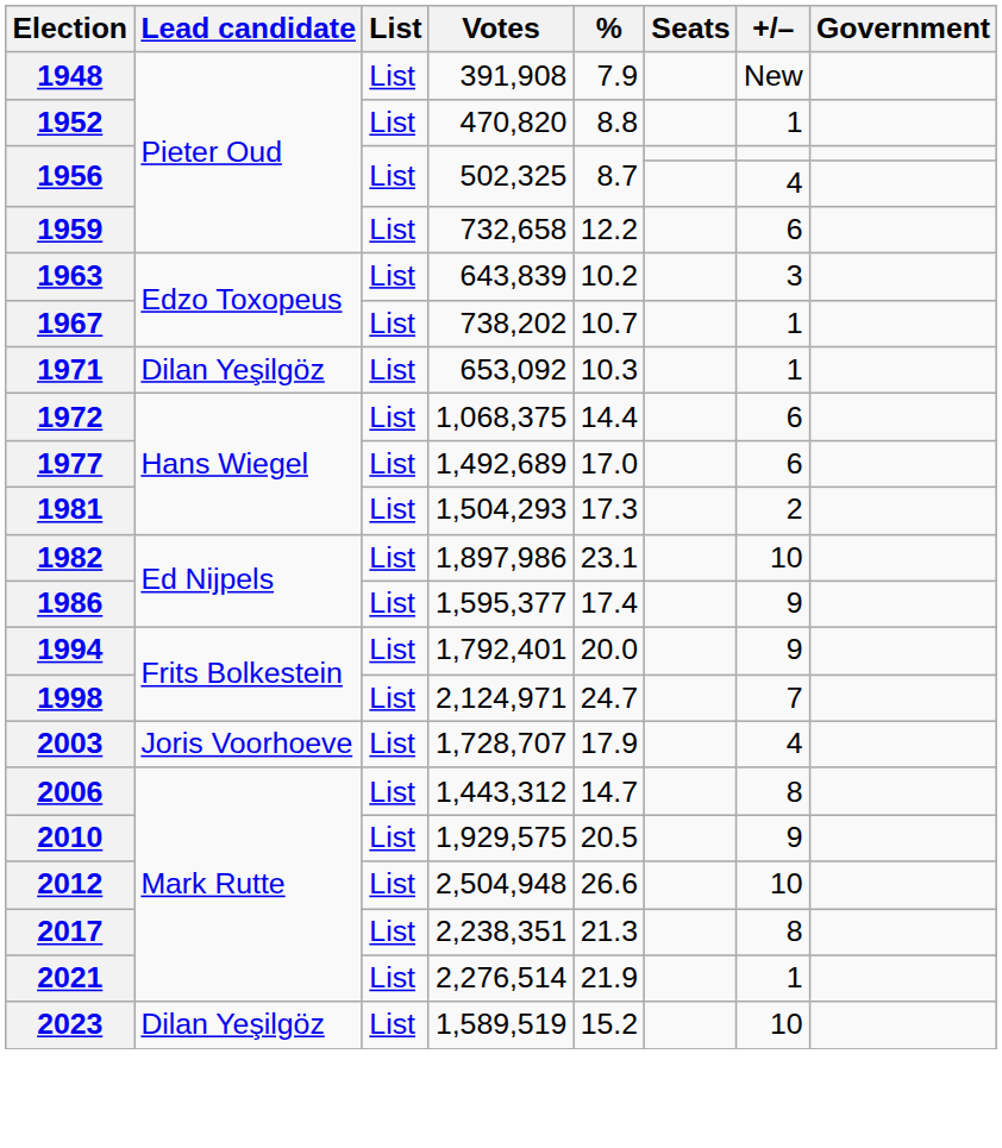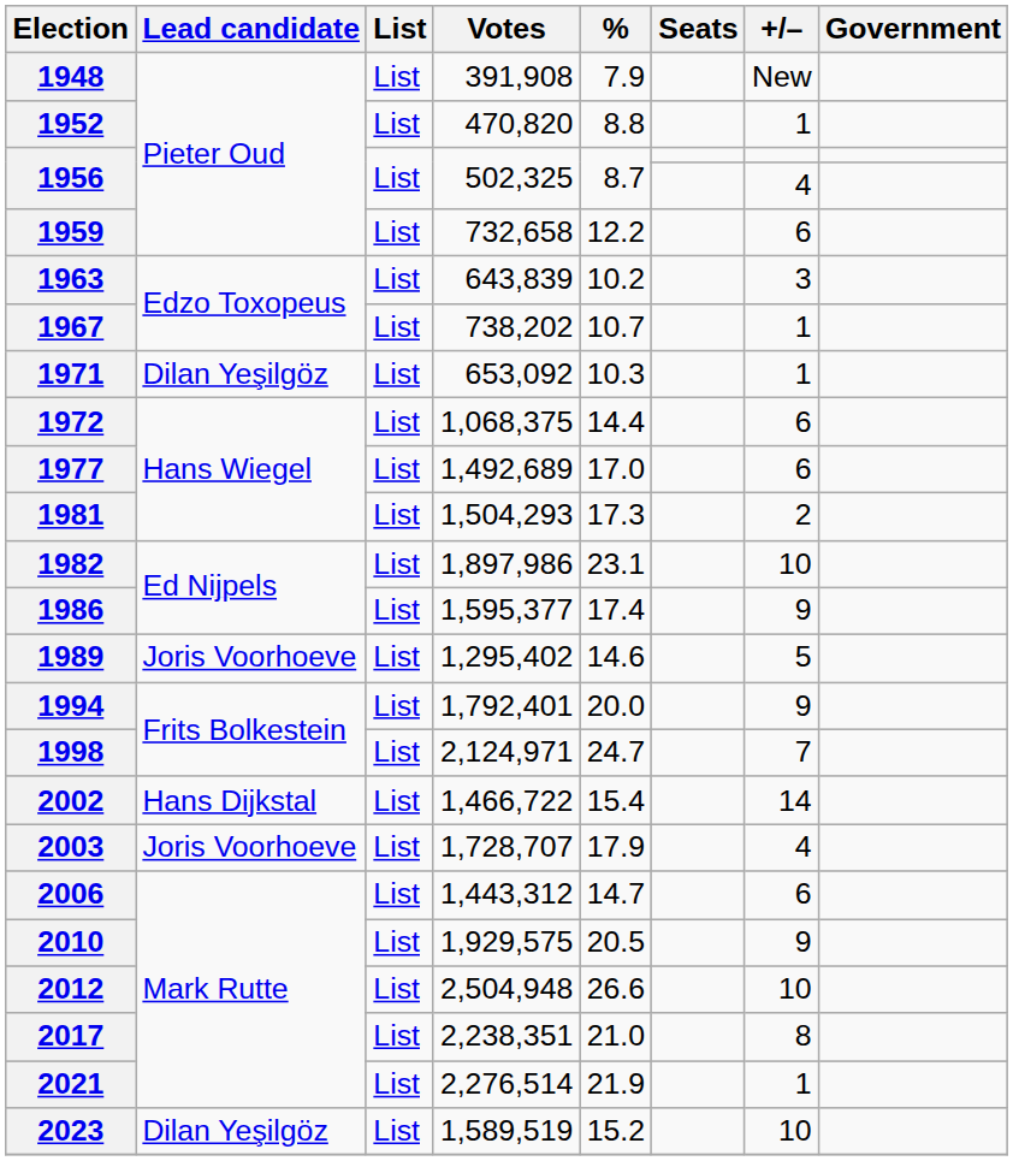 <table class="wikitable" style="text-align: right;">
 <tr>
 <th>Election</th>
 <th><a href='#'>Lead candidate</a></th>
 <th>List</th>
 <th>Votes</th>
 <th>%</th>
 <th>Seats</th>
 <th>+/–</th>
 <th>Government</th>
 </tr>
 <tr>
 <th><a href='#'>1948</a></th>
 <td rowspan=5 align="left"><a href='#'>Pieter Oud</a></td>
 <td align="left"><a href='#'>List</a></td>
 <td>391,908</td>
 <td>7.9</td>
 <td></td>
 <td>New</td>
 <td></td>
 </tr>
 <tr>
 <th><a href='#'>1952</a></th>
 <td align="left"><a href='#'>List</a></td>
 <td>470,820</td>
 <td>8.8</td>
 <td></td>
 <td> 1</td>
 <td></td>
 </tr>
 <tr>
 <th rowspan="2"><a href='#'>1956</a></th>
 <td rowspan="2" align="left"><a href='#'>List</a></td>
 <td rowspan="2">502,325</td>
 <td rowspan="2">8.7</td>
 <td></td>
 <td></td>
 <td></td>
 </tr>
 <tr>
 <td></td>
 <td> 4</td>
 <td></td>
 </tr>
 <tr>
 <th><a href='#'>1959</a></th>
 <td align="left"><a href='#'>List</a></td>
 <td>732,658</td>
 <td>12.2</td>
 <td></td>
 <td> 6</td>
 <td></td>
 </tr>
 <tr>
 <th><a href='#'>1963</a></th>
 <td rowspan=2 align="left"><a href='#'>Edzo Toxopeus</a></td>
 <td align="left"><a href='#'>List</a></td>
 <td>643,839</td>
 <td>10.2</td>
 <td></td>
 <td> 3</td>
 <td></td>
 </tr>
 <tr>
 <th><a href='#'>1967</a></th>
 <td align="left"><a href='#'>List</a></td>
 <td>738,202</td>
 <td>10.7</td>
 <td></td>
 <td> 1</td>
 <td></td>
 </tr>
 <tr>
 <th><a href='#'>1971</a></th>
 <td align="left"><a href='#'>Dilan Yeşilgöz</a></td>
 <td align="left"><a href='#'>List</a></td>
 <td>653,092</td>
 <td>10.3</td>
 <td></td>
 <td> 1</td>
 <td></td>
 </tr>
 <tr>
 <th><a href='#'>1972</a></th>
 <td rowspan=3 align="left"><a href='#'>Hans Wiegel</a></td>
 <td align="left"><a href='#'>List</a></td>
 <td>1,068,375</td>
 <td>14.4</td>
 <td></td>
 <td> 6</td>
 <td></td>
 </tr>
 <tr>
 <th><a href='#'>1977</a></th>
 <td align="left"><a href='#'>List</a></td>
 <td>1,492,689</td>
 <td>17.0</td>
 <td></td>
 <td> 6</td>
 <td></td>
 </tr>
 <tr>
 <th><a href='#'>1981</a></th>
 <td align="left"><a href='#'>List</a></td>
 <td>1,504,293</td>
 <td>17.3</td>
 <td></td>
 <td> 2</td>
 <td></td>
 </tr>
 <tr>
 <th><a href='#'>1982</a></th>
 <td rowspan=2 align="left"><a href='#'>Ed Nijpels</a></td>
 <td align="left"><a href='#'>List</a></td>
 <td>1,897,986</td>
 <td>23.1</td>
 <td></td>
 <td> 10</td>
 <td></td>
 </tr>
 <tr>
 <th><a href='#'>1986</a></th>
 <td align="left"><a href='#'>List</a></td>
 <td>1,595,377</td>
 <td>17.4</td>
 <td></td>
 <td> 9</td>
 <td></td>
 </tr>
 <tr>
+<th><a href='#'>1989</a></th>
+<td align="left"><a href='#'>Joris Voorhoeve</a></td>
+<td align="left"><a href='#'>List</a></td>
+<td>1,295,402</td>
+<td>14.6</td>
+<td></td>
+<td> 5</td>
+<td></td>
+</tr>
+<tr>
 <th><a href='#'>1994</a></th>
 <td rowspan=2 align="left"><a href='#'>Frits Bolkestein</a></td>
 <td align="left"><a href='#'>List</a></td>
 <td>1,792,401</td>
 <td>20.0</td>
 <td></td>
 <td> 9</td>
 <td></td>
 </tr>
 <tr>
 <th><a href='#'>1998</a></th>
 <td align="left"><a href='#'>List</a></td>
 <td>2,124,971</td>
 <td>24.7</td>
 <td></td>
 <td> 7</td>
 <td></td>
 </tr>
 <tr>
+<th><a href='#'>2002</a></th>
+<td align="left"><a href='#'>Hans Dijkstal</a></td>
+<td align="left"><a href='#'>List</a></td>
+<td>1,466,722</td>
+<td>15.4</td>
+<td></td>
+<td> 14</td>
+<td></td>
+</tr>
+<tr>
 <th><a href='#'>2003</a></th>
 <td align="left"><a href='#'>Joris Voorhoeve</a></td>
 <td align="left"><a href='#'>List</a></td>
 <td>1,728,707</td>
 <td>17.9</td>
 <td></td>
 <td> 4</td>
 <td></td>
 </tr>
 <tr>
 <th><a href='#'>2006</a></th>
 <td rowspan=5 align="left"><a href='#'>Mark Rutte</a></td>
 <td align="left"><a href='#'>List</a></td>
 <td>1,443,312</td>
 <td>14.7</td>
 <td></td>
-<td> 8</td>
+<td> 6</td>
 <td></td>
 </tr>
 <tr>
 <th><a href='#'>2010</a></th>
 <td align="left"><a href='#'>List</a></td>
 <td>1,929,575</td>
 <td>20.5</td>
 <td></td>
 <td> 9</td>
 <td></td>
 </tr>
 <tr>
 <th><a href='#'>2012</a></th>
 <td align="left"><a href='#'>List</a></td>
 <td>2,504,948</td>
 <td>26.6</td>
 <td></td>
 <td> 10</td>
 <td></td>
 </tr>
 <tr>
 <th><a href='#'>2017</a></th>
 <td align="left"><a href='#'>List</a></td>
 <td>2,238,351</td>
-<td>21.3</td>
+<td>21.0</td>
 <td></td>
 <td> 8</td>
 <td></td>
 </tr>
 <tr>
 <th><a href='#'>2021</a></th>
 <td align="left"><a href='#'>List</a></td>
 <td>2,276,514</td>
 <td>21.9</td>
 <td></td>
 <td> 1</td>
 <td></td>
 </tr>
 <tr>
 <th><a href='#'>2023</a></th>
 <td align="left"><a href='#'>Dilan Yeşilgöz</a></td>
 <td align="left"><a href='#'>List</a></td>
 <td>1,589,519</td>
 <td>15.2</td>
 <td></td>
 <td> 10</td>
 <td></td>
 </tr>
 <tr>
 </tr>
 </table>
